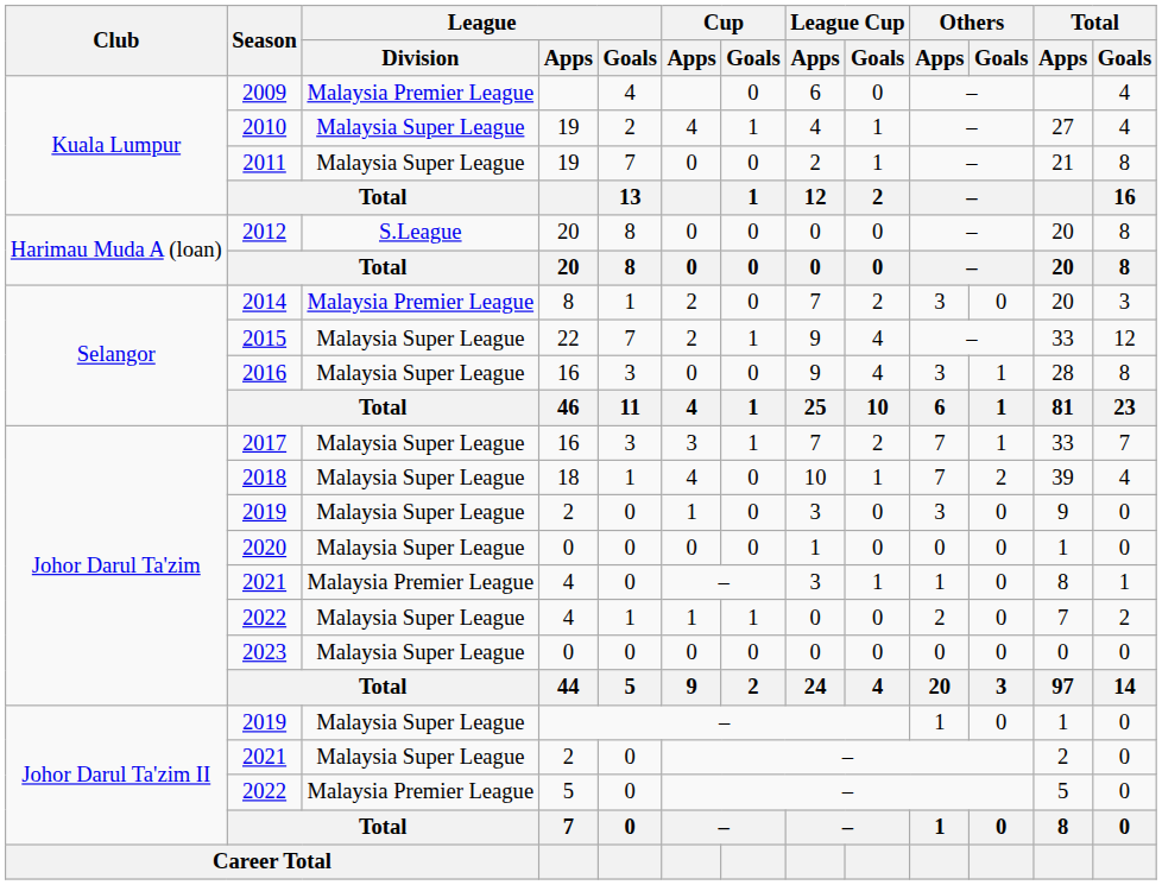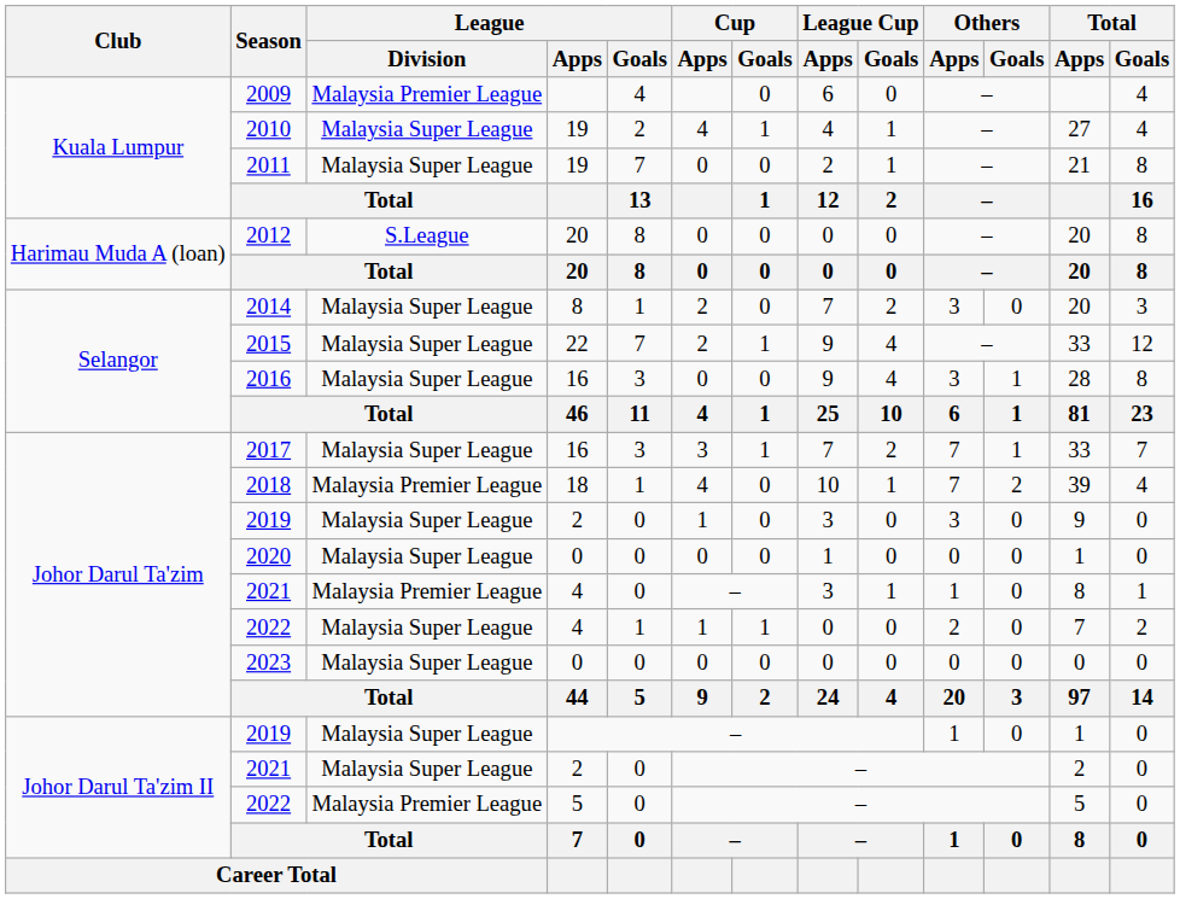 <table class=wikitable style="text-align:center">
 <tr>
 <th rowspan=2>Club</th>
 <th rowspan=2>Season</th>
 <th colspan=3>League</th>
 <th colspan=2>Cup</th>
 <th colspan=2>League Cup</th>
 <th colspan=2>Others</th>
 <th colspan=2>Total</th>
 </tr>
 <tr>
 <th>Division</th>
 <th>Apps</th>
 <th>Goals</th>
 <th>Apps</th>
 <th>Goals</th>
 <th>Apps</th>
 <th>Goals</th>
 <th>Apps</th>
 <th>Goals</th>
 <th>Apps</th>
 <th>Goals</th>
 </tr>
 <tr>
 <td rowspan=4><a href='#'>Kuala Lumpur</a></td>
 <td><a href='#'>2009</a></td>
 <td><a href='#'>Malaysia Premier League</a></td>
 <td></td>
 <td>4</td>
 <td></td>
 <td>0</td>
 <td>6</td>
 <td>0</td>
 <td colspan=2>–</td>
 <td></td>
 <td>4</td>
 </tr>
 <tr>
 <td><a href='#'>2010</a></td>
 <td><a href='#'>Malaysia Super League</a></td>
 <td>19</td>
 <td>2</td>
 <td>4</td>
 <td>1</td>
 <td>4</td>
 <td>1</td>
 <td colspan=2>–</td>
 <td>27</td>
 <td>4</td>
 </tr>
 <tr>
 <td><a href='#'>2011</a></td>
 <td>Malaysia Super League</td>
 <td>19</td>
 <td>7</td>
 <td>0</td>
 <td>0</td>
 <td>2</td>
 <td>1</td>
 <td colspan=2>–</td>
 <td>21</td>
 <td>8</td>
 </tr>
 <tr>
 <th colspan="2">Total</th>
 <th></th>
 <th>13</th>
 <th></th>
 <th>1</th>
 <th>12</th>
 <th>2</th>
 <th colspan=2>–</th>
 <th></th>
 <th>16</th>
 </tr>
 <tr>
 <td rowspan=2><a href='#'>Harimau Muda A</a> (loan)</td>
 <td><a href='#'>2012</a></td>
 <td><a href='#'>S.League</a></td>
 <td>20</td>
 <td>8</td>
 <td>0</td>
 <td>0</td>
 <td>0</td>
 <td>0</td>
 <td colspan=2>–</td>
 <td>20</td>
 <td>8</td>
 </tr>
 <tr>
 <th colspan="2">Total</th>
 <th>20</th>
 <th>8</th>
 <th>0</th>
 <th>0</th>
 <th>0</th>
 <th>0</th>
 <th colspan=2>–</th>
 <th>20</th>
 <th>8</th>
 </tr>
 <tr>
 <td rowspan=4><a href='#'>Selangor</a></td>
 <td><a href='#'>2014</a></td>
-<td><a href='#'>Malaysia Premier League</a></td>
+<td>Malaysia Super League</td>
 <td>8</td>
 <td>1</td>
 <td>2</td>
 <td>0</td>
 <td>7</td>
 <td>2</td>
 <td>3</td>
 <td>0</td>
 <td>20</td>
 <td>3</td>
 </tr>
 <tr>
 <td><a href='#'>2015</a></td>
 <td>Malaysia Super League</td>
 <td>22</td>
 <td>7</td>
 <td>2</td>
 <td>1</td>
 <td>9</td>
 <td>4</td>
 <td colspan=2>–</td>
 <td>33</td>
 <td>12</td>
 </tr>
 <tr>
 <td><a href='#'>2016</a></td>
 <td>Malaysia Super League</td>
 <td>16</td>
 <td>3</td>
 <td>0</td>
 <td>0</td>
 <td>9</td>
 <td>4</td>
 <td>3</td>
 <td>1</td>
 <td>28</td>
 <td>8</td>
 </tr>
 <tr>
 <th colspan="2">Total</th>
 <th>46</th>
 <th>11</th>
 <th>4</th>
 <th>1</th>
 <th>25</th>
 <th>10</th>
 <th>6</th>
 <th>1</th>
 <th>81</th>
 <th>23</th>
 </tr>
 <tr>
 <td rowspan=8><a href='#'>Johor Darul Ta'zim</a></td>
 <td><a href='#'>2017</a></td>
 <td>Malaysia Super League</td>
 <td>16</td>
 <td>3</td>
 <td>3</td>
 <td>1</td>
 <td>7</td>
 <td>2</td>
 <td>7</td>
 <td>1</td>
 <td>33</td>
 <td>7</td>
 </tr>
 <tr>
 <td><a href='#'>2018</a></td>
-<td>Malaysia Super League</td>
+<td>Malaysia Premier League</td>
 <td>18</td>
 <td>1</td>
 <td>4</td>
 <td>0</td>
 <td>10</td>
 <td>1</td>
 <td>7</td>
 <td>2</td>
 <td>39</td>
 <td>4</td>
 </tr>
 <tr>
 <td><a href='#'>2019</a></td>
 <td>Malaysia Super League</td>
 <td>2</td>
 <td>0</td>
 <td>1</td>
 <td>0</td>
 <td>3</td>
 <td>0</td>
 <td>3</td>
 <td>0</td>
 <td>9</td>
 <td>0</td>
 </tr>
 <tr>
 <td><a href='#'>2020</a></td>
 <td>Malaysia Super League</td>
 <td>0</td>
 <td>0</td>
 <td>0</td>
 <td>0</td>
 <td>1</td>
 <td>0</td>
 <td>0</td>
 <td>0</td>
 <td>1</td>
 <td>0</td>
 </tr>
 <tr>
 <td><a href='#'>2021</a></td>
 <td>Malaysia Premier League</td>
 <td>4</td>
 <td>0</td>
 <td colspan="2">–</td>
 <td>3</td>
 <td>1</td>
 <td>1</td>
 <td>0</td>
 <td>8</td>
 <td>1</td>
 </tr>
 <tr>
 <td><a href='#'>2022</a></td>
 <td>Malaysia Super League</td>
 <td>4</td>
 <td>1</td>
 <td>1</td>
 <td>1</td>
 <td>0</td>
 <td>0</td>
 <td>2</td>
 <td>0</td>
 <td>7</td>
 <td>2</td>
 </tr>
 <tr>
 <td><a href='#'>2023</a></td>
 <td>Malaysia Super League</td>
 <td>0</td>
 <td>0</td>
 <td>0</td>
 <td>0</td>
 <td>0</td>
 <td>0</td>
 <td>0</td>
 <td>0</td>
 <td>0</td>
 <td>0</td>
 </tr>
 <tr>
 <th colspan="2">Total</th>
 <th>44</th>
 <th>5</th>
 <th>9</th>
 <th>2</th>
 <th>24</th>
 <th>4</th>
 <th>20</th>
 <th>3</th>
 <th>97</th>
 <th>14</th>
 </tr>
 <tr>
 <td rowspan=4><a href='#'>Johor Darul Ta'zim II</a></td>
 <td><a href='#'>2019</a></td>
 <td>Malaysia Super League</td>
 <td colspan="6">–</td>
 <td>1</td>
 <td>0</td>
 <td>1</td>
 <td>0</td>
 </tr>
 <tr>
 <td><a href='#'>2021</a></td>
 <td>Malaysia Super League</td>
 <td>2</td>
 <td>0</td>
 <td colspan="6">–</td>
 <td>2</td>
 <td>0</td>
 </tr>
 <tr>
 <td><a href='#'>2022</a></td>
 <td>Malaysia Premier League</td>
 <td>5</td>
 <td>0</td>
 <td colspan="6">–</td>
 <td>5</td>
 <td>0</td>
 </tr>
 <tr>
 <th colspan="2">Total</th>
 <th>7</th>
 <th>0</th>
 <th colspan="2">–</th>
 <th colspan="2">–</th>
 <th>1</th>
 <th>0</th>
 <th>8</th>
 <th>0</th>
 </tr>
 <tr>
 <th colspan="3">Career Total</th>
 <th></th>
 <th></th>
 <th></th>
 <th></th>
 <th></th>
 <th></th>
 <th></th>
 <th></th>
 <th></th>
 <th></th>
 </tr>
 </table>
